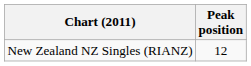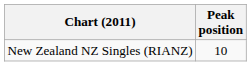 <table class="wikitable sortable">
 <tr>
 <th>Chart (2011)</th>
 <th>Peak<br>position</th>
 </tr>
 <tr>
 <td align="left">New Zealand NZ Singles (RIANZ)</td>
-<td style="text-align:center;">12</td>
+<td style="text-align:center;">10</td>
 </tr>
 </table>
